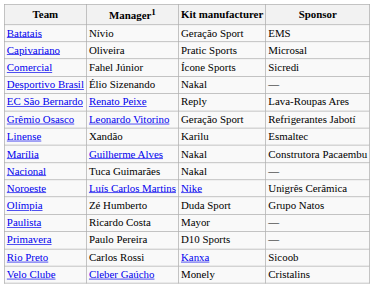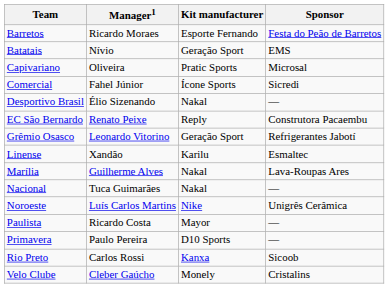 <table class="wikitable sortable" style="text-align: left;">
 <tr>
 <th>Team</th>
 <th>Manager<sup>1</sup></th>
 <th>Kit manufacturer</th>
 <th>Sponsor</th>
+</tr>
+<tr>
+<td><a href='#'>Barretos</a></td>
+<td> Ricardo Moraes</td>
+<td>Esporte Fernando</td>
+<td><a href='#'>Festa do Peão de Barretos</a></td>
 </tr>
 <tr>
 <td><a href='#'>Batatais</a></td>
 <td> Nívio</td>
 <td>Geração Sport</td>
 <td>EMS</td>
 </tr>
 <tr>
 <td><a href='#'>Capivariano</a></td>
 <td> Oliveira</td>
 <td>Pratic Sports</td>
 <td>Microsal</td>
 </tr>
 <tr>
 <td><a href='#'>Comercial</a></td>
 <td> Fahel Júnior</td>
 <td>Ícone Sports</td>
 <td>Sicredi</td>
 </tr>
 <tr>
 <td><a href='#'>Desportivo Brasil</a></td>
 <td> Élio Sizenando</td>
 <td>Nakal</td>
 <td>—</td>
 </tr>
 <tr>
 <td><a href='#'>EC São Bernardo</a></td>
 <td> <a href='#'>Renato Peixe</a></td>
 <td>Reply</td>
-<td>Lava-Roupas Ares</td>
+<td>Construtora Pacaembu</td>
 </tr>
 <tr>
 <td><a href='#'>Grêmio Osasco</a></td>
 <td> <a href='#'>Leonardo Vitorino</a></td>
 <td>Geração Sport</td>
 <td>Refrigerantes Jabotí</td>
 </tr>
 <tr>
 <td><a href='#'>Linense</a></td>
 <td> Xandão</td>
 <td>Karilu</td>
 <td>Esmaltec</td>
 </tr>
 <tr>
 <td><a href='#'>Marília</a></td>
 <td> <a href='#'>Guilherme Alves</a></td>
 <td>Nakal</td>
-<td>Construtora Pacaembu</td>
+<td>Lava-Roupas Ares</td>
 </tr>
 <tr>
 <td><a href='#'>Nacional</a></td>
 <td> Tuca Guimarães</td>
 <td>Nakal</td>
 <td>—</td>
 </tr>
 <tr>
 <td><a href='#'>Noroeste</a></td>
 <td> <a href='#'>Luís Carlos Martins</a></td>
 <td><a href='#'>Nike</a></td>
 <td>Unigrês Cerâmica</td>
-</tr>
-<tr>
-<td><a href='#'>Olímpia</a></td>
-<td> Zé Humberto</td>
-<td>Duda Sport</td>
-<td>Grupo Natos</td>
 </tr>
 <tr>
 <td><a href='#'>Paulista</a></td>
 <td> Ricardo Costa</td>
 <td>Mayor</td>
 <td>—</td>
 </tr>
 <tr>
 <td><a href='#'>Primavera</a></td>
 <td> Paulo Pereira</td>
 <td>D10 Sports</td>
 <td>—</td>
 </tr>
 <tr>
 <td><a href='#'>Rio Preto</a></td>
 <td> Carlos Rossi</td>
 <td><a href='#'>Kanxa</a></td>
 <td>Sicoob</td>
 </tr>
 <tr>
 <td><a href='#'>Velo Clube</a></td>
 <td> <a href='#'>Cleber Gaúcho</a></td>
 <td>Monely</td>
 <td>Cristalins</td>
 </tr>
 </table>
